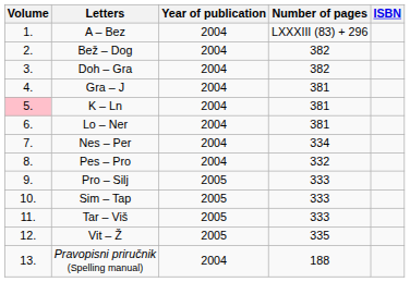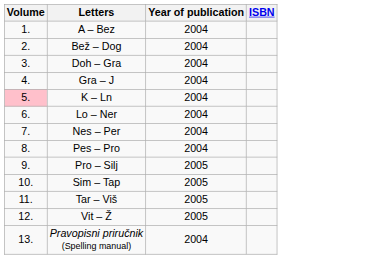 <table class="wikitable" style="text-align:center;">
 <tr>
 <th>Volume</th>
 <th>Letters</th>
 <th>Year of publication</th>
-<th>Number of pages</th>
 <th><a href='#'>ISBN</a></th>
 </tr>
 <tr>
 <td>1.</td>
 <td>A – Bez</td>
 <td>2004</td>
-<td>LXXXIII (83) + 296</td>
 <td></td>
 </tr>
 <tr>
 <td>2.</td>
 <td>Bež – Dog</td>
 <td>2004</td>
-<td>382</td>
 <td></td>
 </tr>
 <tr>
 <td>3.</td>
 <td>Doh – Gra</td>
 <td>2004</td>
-<td>382</td>
 <td></td>
 </tr>
 <tr>
 <td>4.</td>
 <td>Gra – J</td>
 <td>2004</td>
-<td>381</td>
 <td></td>
 </tr>
 <tr>
 <td style="background: pink;">5.</td>
 <td>K – Ln</td>
 <td>2004</td>
-<td>381</td>
 <td></td>
 </tr>
 <tr>
 <td>6.</td>
 <td>Lo – Ner</td>
 <td>2004</td>
-<td>381</td>
 <td></td>
 </tr>
 <tr>
 <td>7.</td>
 <td>Nes – Per</td>
 <td>2004</td>
-<td>334</td>
 <td></td>
 </tr>
 <tr>
 <td>8.</td>
 <td>Pes – Pro</td>
 <td>2004</td>
-<td>332</td>
 <td></td>
 </tr>
 <tr>
 <td>9.</td>
 <td>Pro – Silj</td>
 <td>2005</td>
-<td>333</td>
 <td></td>
 </tr>
 <tr>
 <td>10.</td>
 <td>Sim – Tap</td>
 <td>2005</td>
-<td>333</td>
 <td></td>
 </tr>
 <tr>
 <td>11.</td>
 <td>Tar – Viš</td>
 <td>2005</td>
-<td>333</td>
 <td></td>
 </tr>
 <tr>
 <td>12.</td>
 <td>Vit – Ž</td>
 <td>2005</td>
-<td>335</td>
 <td></td>
 </tr>
 <tr>
 <td>13.</td>
 <td><em>Pravopisni priručnik</em><br><small>(Spelling manual)</small></td>
 <td>2004</td>
-<td>188</td>
 <td></td>
 </tr>
 </table>
